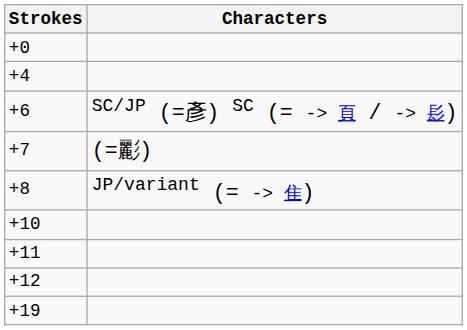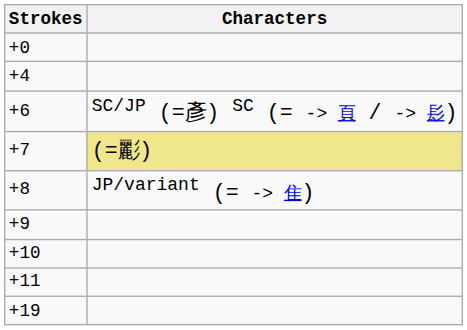 <table class="wikitable">
 <tr>
 <th>Strokes</th>
 <th>Characters</th>
 </tr>
 <tr --->
 <td>+0</td>
 <td style="font-size: large;"></td>
 </tr>
 <tr --->
 <td>+4</td>
 <td style="font-size: large;">  </td>
 </tr>
 <tr --->
 <td>+6</td>
 <td style="font-size: large;"> <sup>SC/JP</sup> (=彥) <sup>SC</sup> (= <small>-> <a href='#'>頁</a></small> /  <small>-> <a href='#'>髟</a></small>)</td>
 </tr>
 <tr --->
 <td>+7</td>
-<td style="font-size: large;">  (=彲)</td>
+<td style="background: khaki; font-size: large;">  (=彲)</td>
 </tr>
 <tr --->
 <td>+8</td>
 <td style="font-size: large;">  <sup>JP/variant</sup> (= <small>-> <a href='#'>隹</a></small>) </td>
+</tr>
+<tr --->
+<td>+9</td>
+<td style="font-size: large;"></td>
 </tr>
 <tr --->
 <td>+10</td>
 <td style="font-size: large;"></td>
 </tr>
 <tr --->
 <td>+11</td>
 <td style="font-size: large;"> </td>
 </tr>
 <tr --->
-<td>+12</td>
-<td style="font-size: large;"></td>
-</tr>
-<tr --->
 <td>+19</td>
 <td style="font-size: large;"></td>
 </tr>
 </table>
